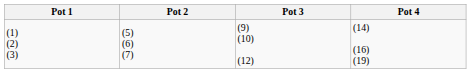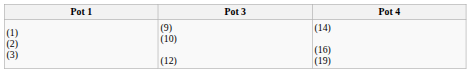 <table class="wikitable" style="width:60%">
 <tr>
 <th width=25%>Pot 1</th>
-<th width=25%>Pot 2</th>
 <th width=25%>Pot 3</th>
 <th width=25%>Pot 4</th>
 </tr>
 <tr>
 <td> (1)<br> (2)<br> (3)<br></td>
-<td> (5)<br> (6)<br> (7)<br></td>
 <td> (9)<br> (10)<br><br> (12)</td>
 <td> (14)<br><br> (16)<br> (19)</td>
 </tr>
 </table>
